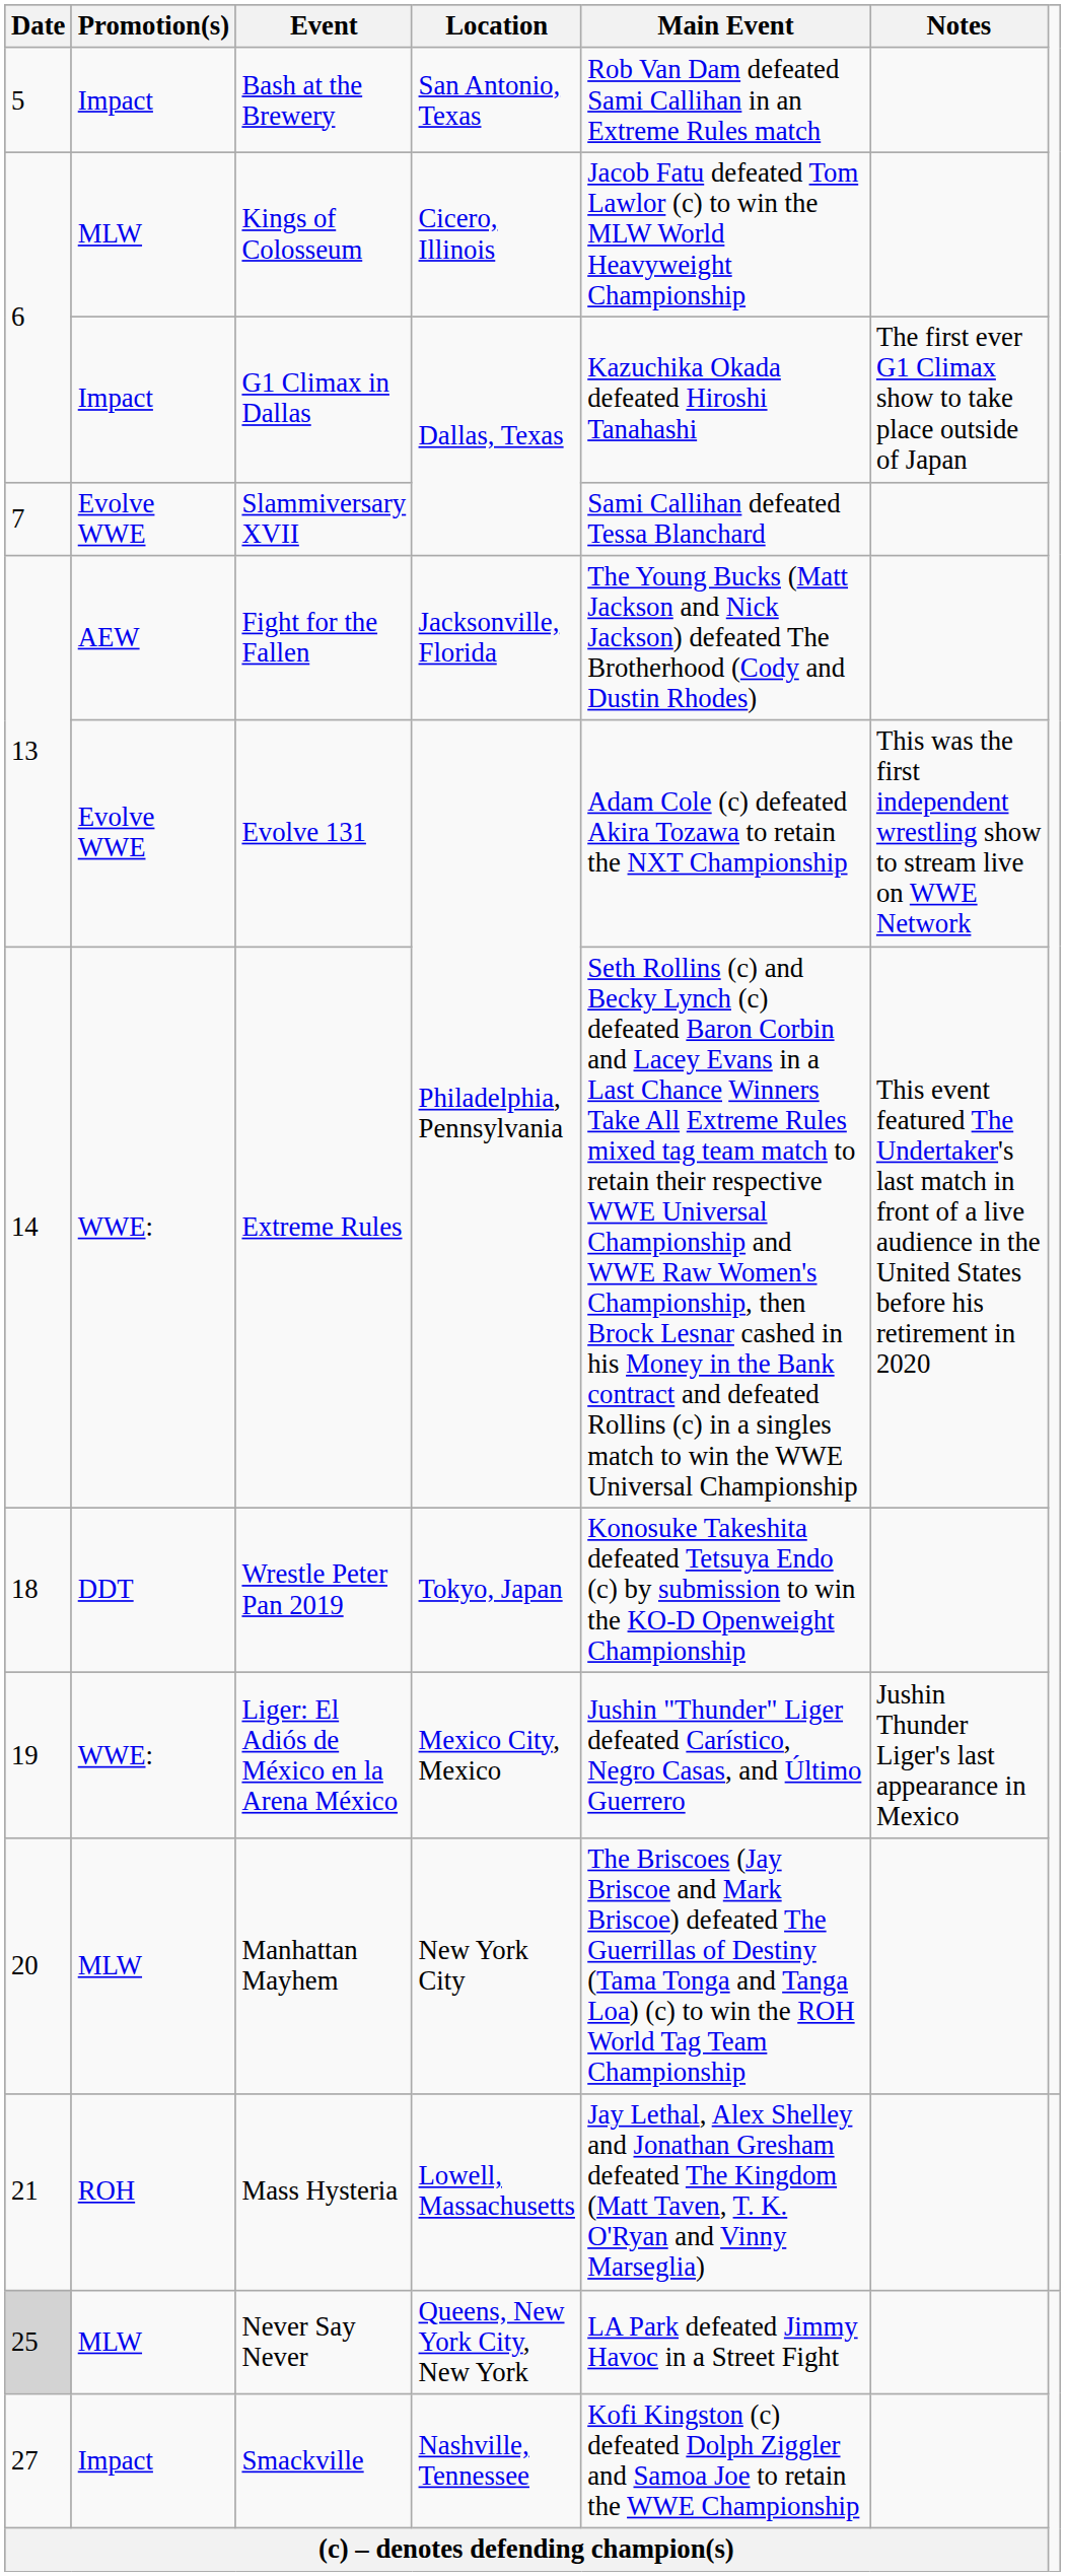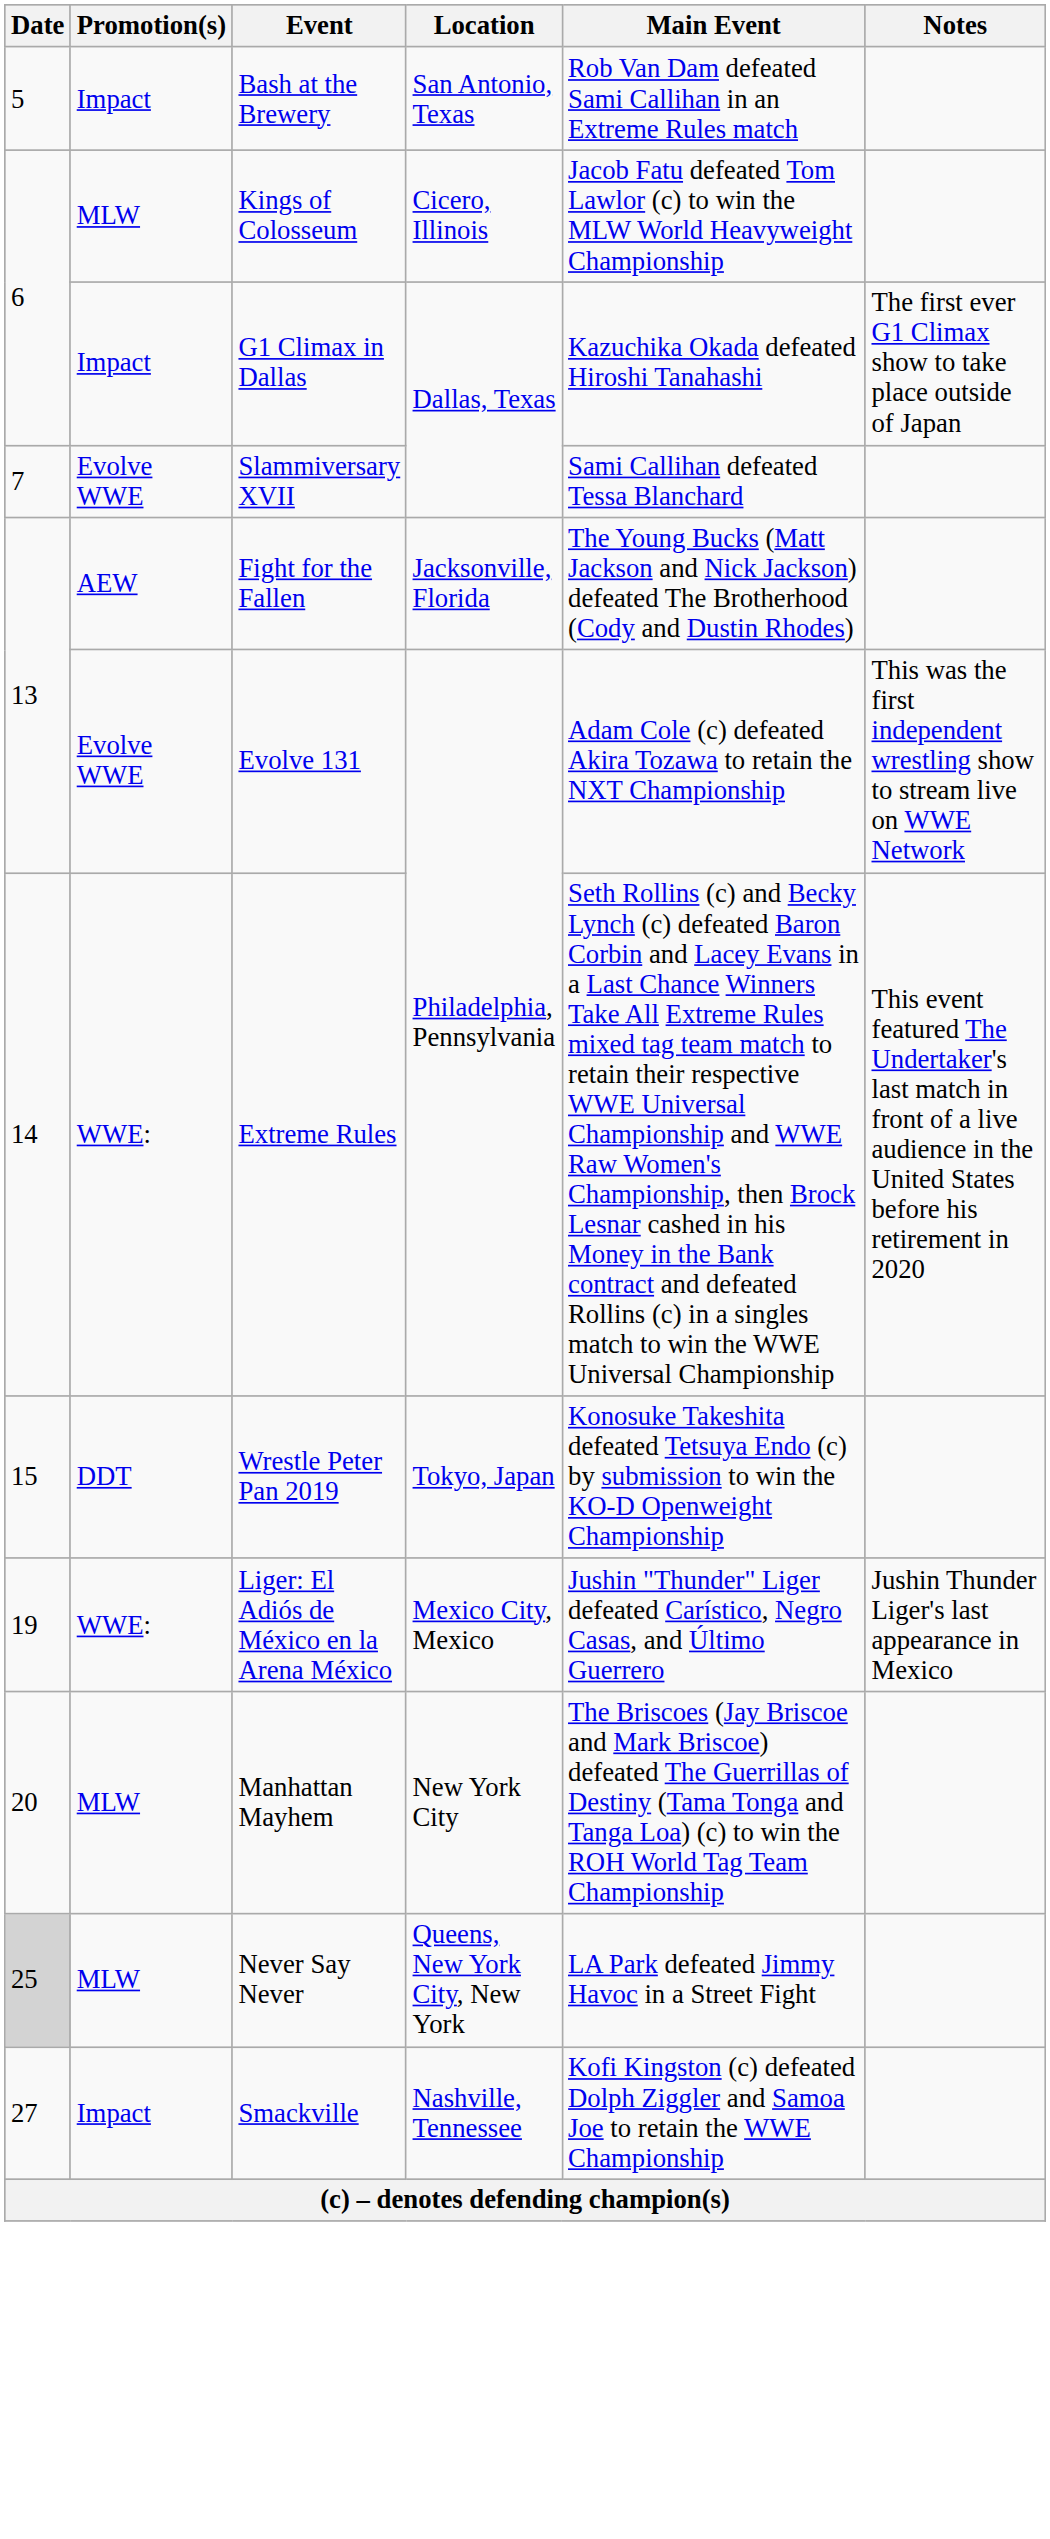 <table class="wikitable" style="width:100%;">
 <tr>
 <th width=5%>Date</th>
 <th width=5%>Promotion(s)</th>
 <th width=15%>Event</th>
 <th width=15%>Location</th>
 <th width=40%>Main Event</th>
 <th width=20%>Notes</th>
 </tr>
 <tr>
 <td>5</td>
 <td><a href='#'>Impact</a></td>
 <td><a href='#'>Bash at the Brewery</a></td>
 <td><a href='#'>San Antonio, Texas</a></td>
 <td><a href='#'>Rob Van Dam</a> defeated <a href='#'>Sami Callihan</a> in an <a href='#'>Extreme Rules match</a></td>
 <td></td>
 </tr>
 <tr>
 <td rowspan="2">6</td>
 <td><a href='#'>MLW</a></td>
 <td><a href='#'>Kings of Colosseum</a></td>
 <td><a href='#'>Cicero, Illinois</a></td>
 <td><a href='#'>Jacob Fatu</a> defeated <a href='#'>Tom Lawlor</a> (c) to win the <a href='#'>MLW World Heavyweight Championship</a></td>
 <td></td>
 </tr>
 <tr>
 <td><a href='#'>Impact</a></td>
 <td><a href='#'>G1 Climax in Dallas</a></td>
 <td rowspan="2"><a href='#'>Dallas, Texas</a></td>
 <td><a href='#'>Kazuchika Okada</a> defeated <a href='#'>Hiroshi Tanahashi</a></td>
 <td>The first ever <a href='#'>G1 Climax</a> show to take place outside of Japan</td>
 </tr>
 <tr>
 <td>7</td>
 <td><a href='#'>Evolve</a><br><a href='#'>WWE</a></td>
 <td><a href='#'>Slammiversary XVII</a></td>
 <td><a href='#'>Sami Callihan</a> defeated <a href='#'>Tessa Blanchard</a></td>
 <td></td>
 </tr>
 <tr>
 <td rowspan="2">13</td>
 <td><a href='#'>AEW</a></td>
 <td><a href='#'>Fight for the Fallen</a></td>
 <td><a href='#'>Jacksonville, Florida</a></td>
 <td><a href='#'>The Young Bucks</a> (<a href='#'>Matt Jackson</a> and <a href='#'>Nick Jackson</a>) defeated The Brotherhood (<a href='#'>Cody</a> and <a href='#'>Dustin Rhodes</a>)</td>
 <td></td>
 </tr>
 <tr>
 <td><a href='#'>Evolve</a><br><a href='#'>WWE</a></td>
 <td><a href='#'>Evolve 131</a></td>
 <td rowspan="2"><a href='#'>Philadelphia</a>, Pennsylvania</td>
 <td><a href='#'>Adam Cole</a> (c) defeated <a href='#'>Akira Tozawa</a> to retain the <a href='#'>NXT Championship</a></td>
 <td>This was the first <a href='#'>independent wrestling</a> show to stream live on <a href='#'>WWE Network</a></td>
 </tr>
 <tr>
 <td>14</td>
 <td><a href='#'>WWE</a>:<br></td>
 <td><a href='#'>Extreme Rules</a></td>
 <td><a href='#'>Seth Rollins</a> (c) and <a href='#'>Becky Lynch</a> (c) defeated <a href='#'>Baron Corbin</a> and <a href='#'>Lacey Evans</a> in a <a href='#'>Last Chance</a> <a href='#'>Winners Take All</a> <a href='#'>Extreme Rules</a> <a href='#'>mixed tag team match</a> to retain their respective <a href='#'>WWE Universal Championship</a> and <a href='#'>WWE Raw Women's Championship</a>, then <a href='#'>Brock Lesnar</a> cashed in his <a href='#'>Money in the Bank contract</a> and defeated Rollins (c) in a singles match to win the WWE Universal Championship</td>
 <td>This event featured <a href='#'>The Undertaker</a>'s last match in front of a live audience in the United States before his retirement in 2020</td>
 </tr>
 <tr>
-<td>18</td>
+<td>15</td>
 <td><a href='#'>DDT</a></td>
 <td><a href='#'>Wrestle Peter Pan 2019</a></td>
 <td><a href='#'>Tokyo, Japan</a></td>
 <td><a href='#'>Konosuke Takeshita</a> defeated <a href='#'>Tetsuya Endo</a> (c) by <a href='#'>submission</a> to win the <a href='#'>KO-D Openweight Championship</a></td>
 <td></td>
 </tr>
 <tr>
 <td>19</td>
 <td><a href='#'>WWE</a>:<br></td>
 <td><a href='#'>Liger: El Adiós de México en la Arena México</a></td>
 <td><a href='#'>Mexico City</a>, Mexico</td>
 <td><a href='#'>Jushin "Thunder" Liger</a> defeated <a href='#'>Carístico</a>, <a href='#'>Negro Casas</a>, and <a href='#'>Último Guerrero</a></td>
 <td>Jushin Thunder Liger's last appearance in Mexico</td>
 </tr>
 <tr>
 <td>20</td>
 <td><a href='#'>MLW</a></td>
 <td>Manhattan Mayhem</td>
 <td>New York City</td>
 <td><a href='#'>The Briscoes</a> (<a href='#'>Jay Briscoe</a> and <a href='#'>Mark Briscoe</a>) defeated <a href='#'>The Guerrillas of Destiny</a> (<a href='#'>Tama Tonga</a> and <a href='#'>Tanga Loa</a>) (c) to win the <a href='#'>ROH World Tag Team Championship</a></td>
 <td></td>
 </tr>
 <tr>
-<td>21</td>
-<td><a href='#'>ROH</a></td>
-<td>Mass Hysteria</td>
-<td><a href='#'>Lowell, Massachusetts</a></td>
-<td><a href='#'>Jay Lethal</a>, <a href='#'>Alex Shelley</a> and <a href='#'>Jonathan Gresham</a> defeated <a href='#'>The Kingdom</a> (<a href='#'>Matt Taven</a>, <a href='#'>T. K. O'Ryan</a> and <a href='#'>Vinny Marseglia</a>)</td>
-<td></td>
-<td></td>
-</tr>
-<tr>
 <td style="background: lightgrey;">25</td>
 <td><a href='#'>MLW</a></td>
 <td>Never Say Never</td>
 <td><a href='#'>Queens, New York City</a>, New York</td>
 <td><a href='#'>LA Park</a> defeated <a href='#'>Jimmy Havoc</a> in a Street Fight</td>
 <td></td>
 </tr>
 <tr>
 <td>27</td>
 <td><a href='#'>Impact</a></td>
 <td><a href='#'>Smackville</a></td>
 <td><a href='#'>Nashville, Tennessee</a></td>
 <td><a href='#'>Kofi Kingston</a> (c) defeated <a href='#'>Dolph Ziggler</a> and <a href='#'>Samoa Joe</a> to retain the <a href='#'>WWE Championship</a></td>
 <td></td>
 </tr>
 <tr>
 <th colspan="6">(c) – denotes defending champion(s)</th>
 </tr>
 </table>
